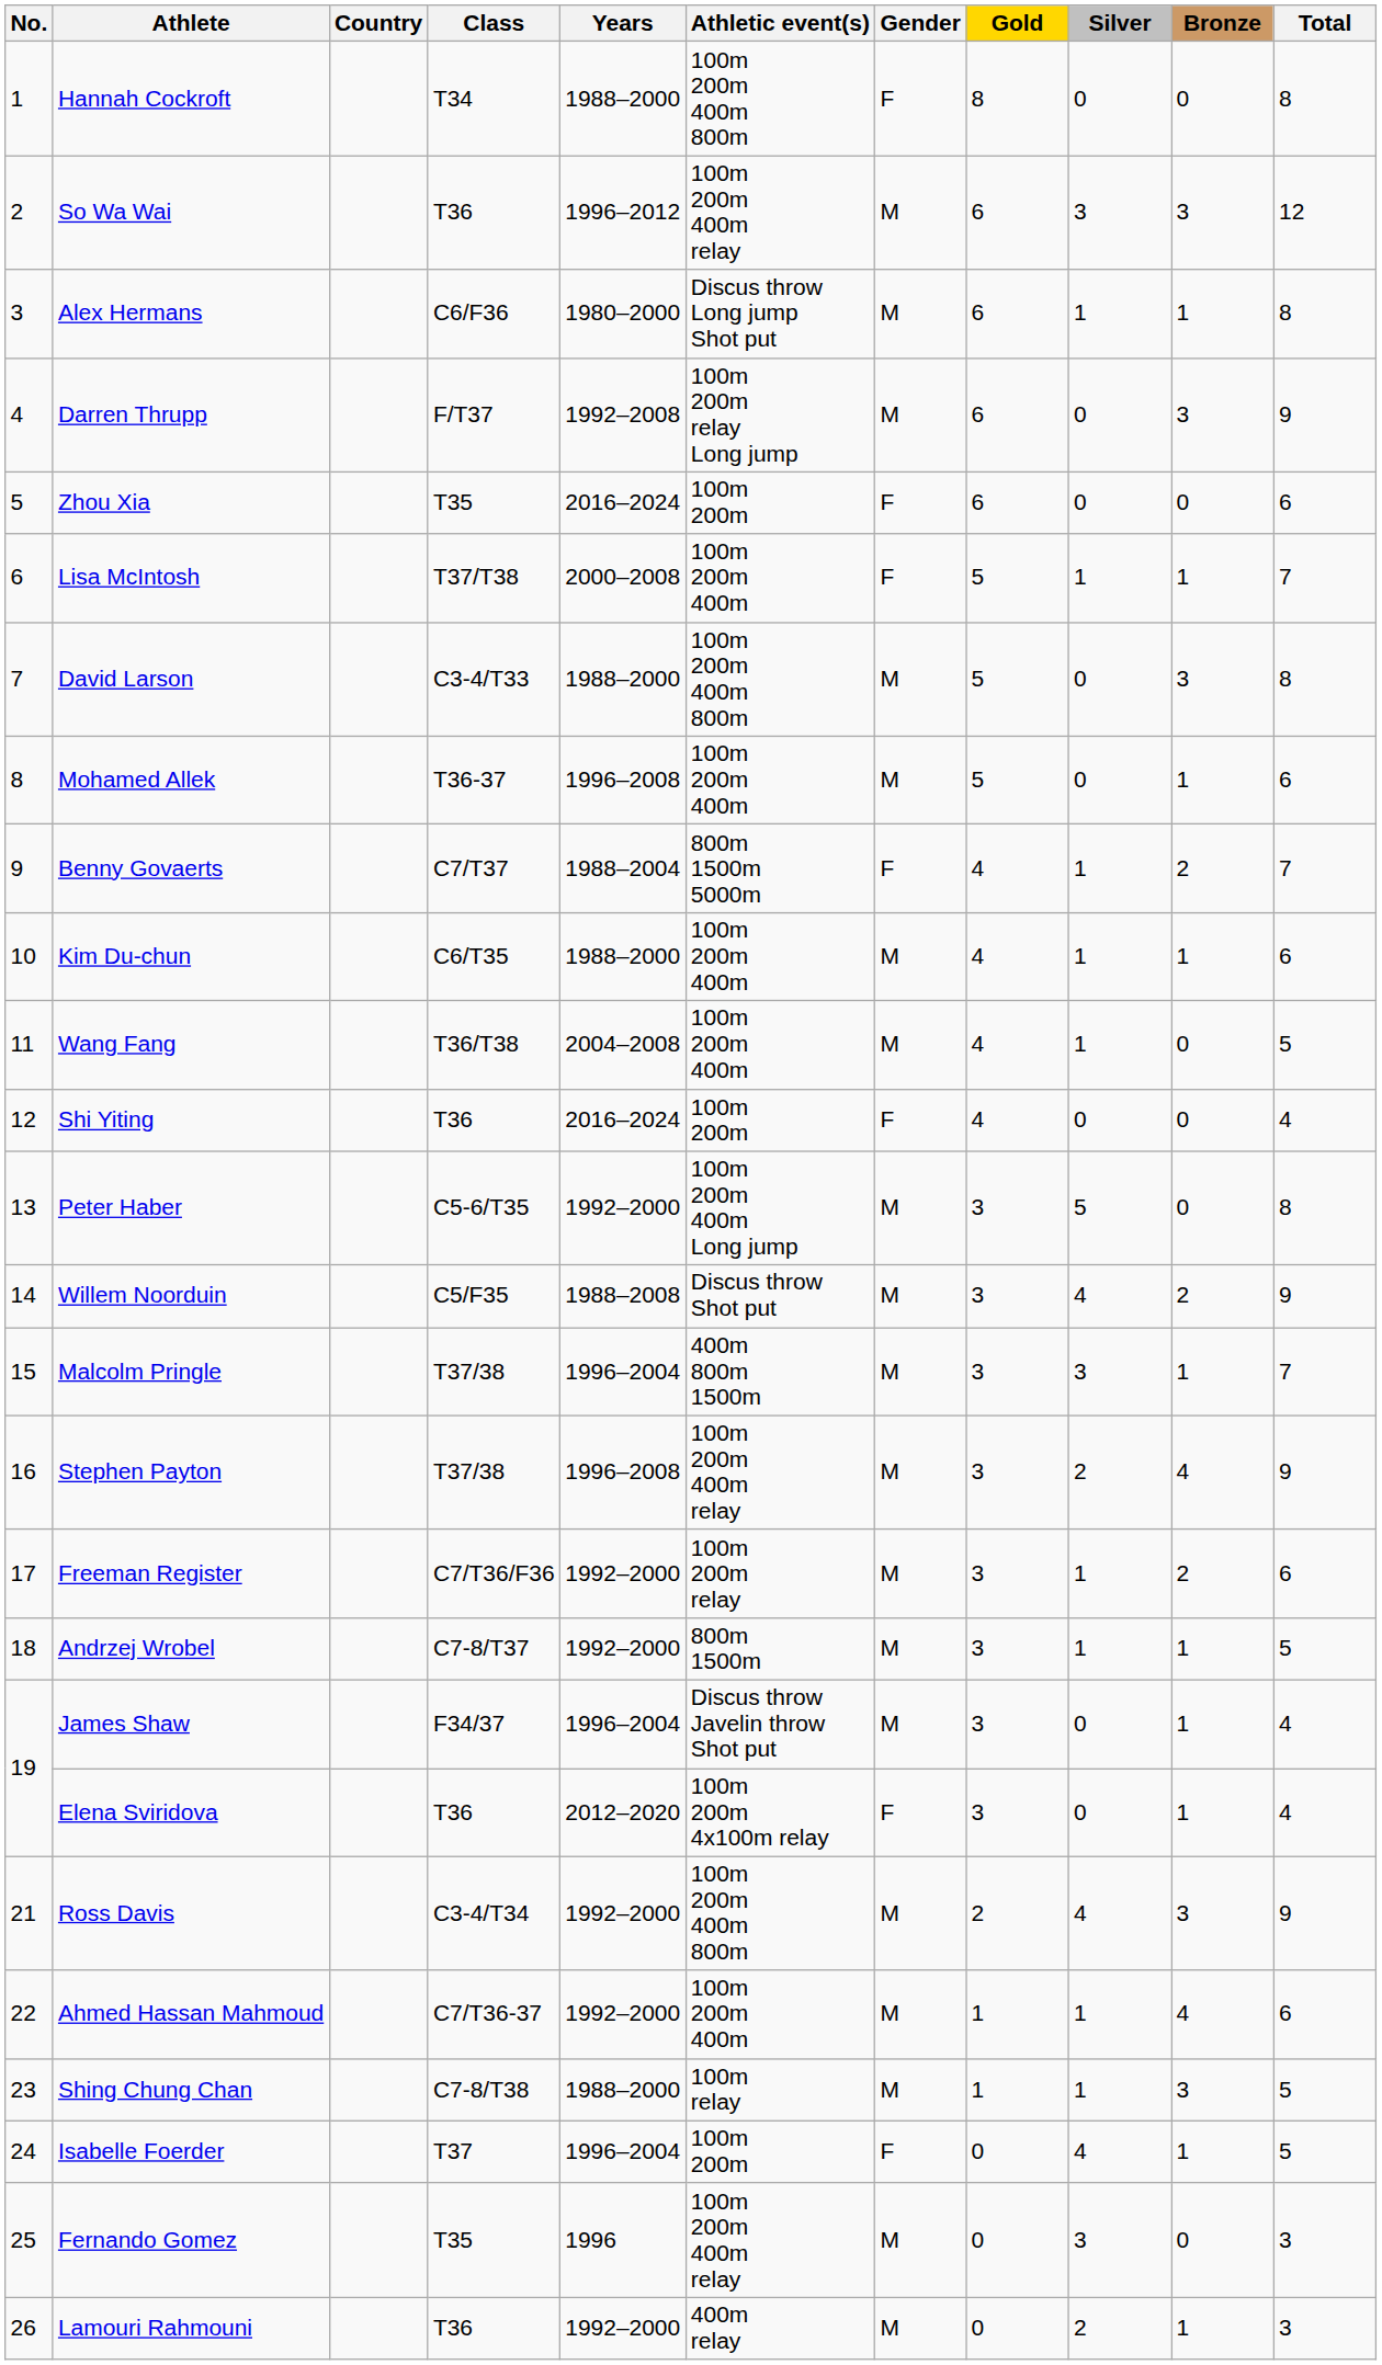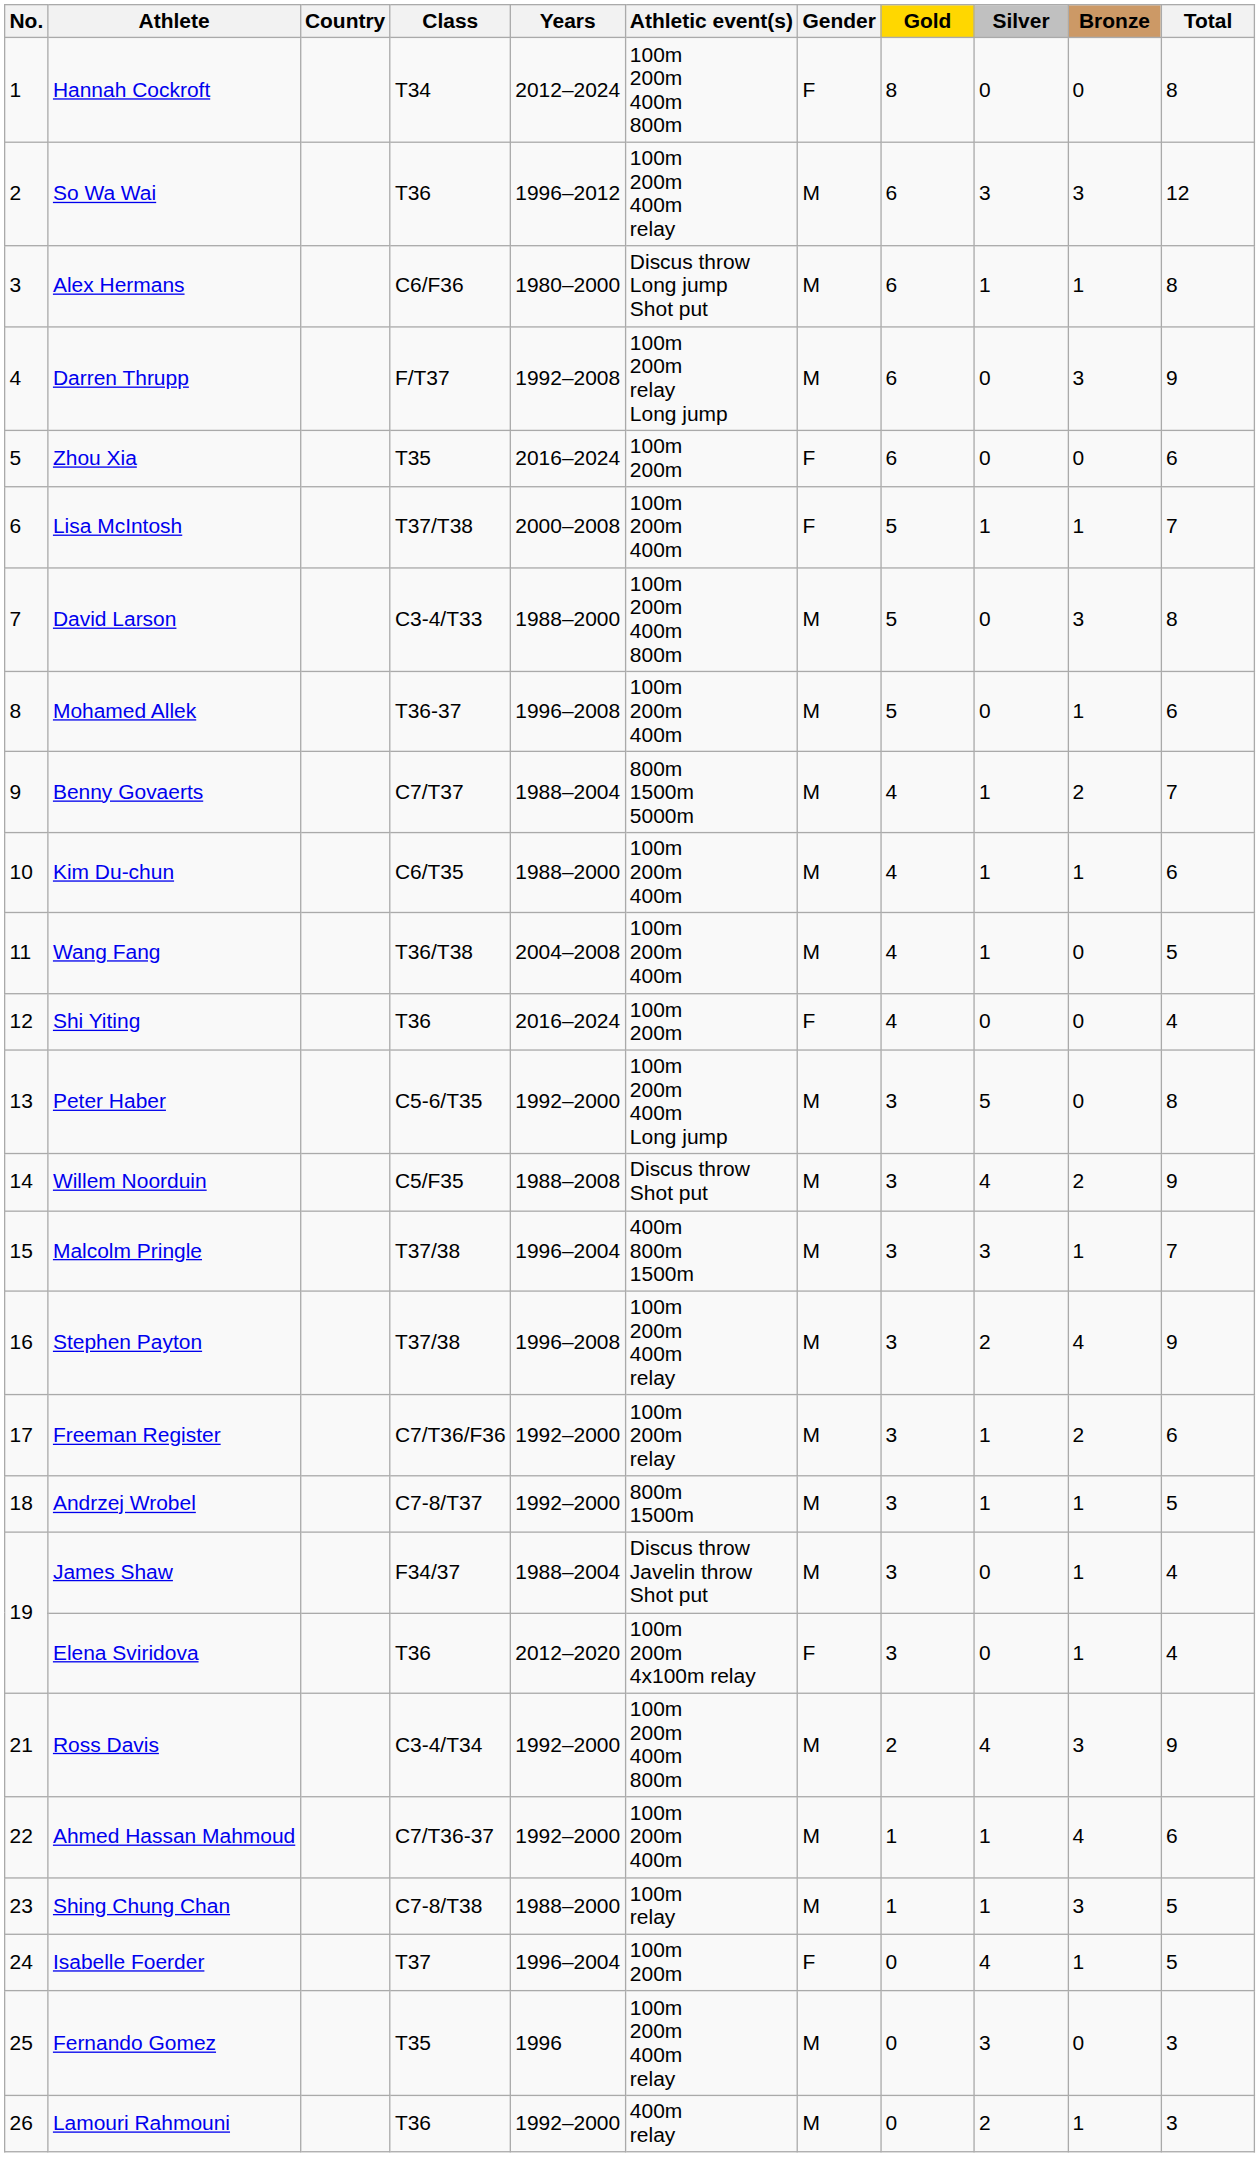 <table class="wikitable sortable">
 <tr>
 <th>No.</th>
 <th>Athlete</th>
 <th>Country</th>
 <th>Class</th>
 <th>Years</th>
 <th>Athletic event(s)</th>
 <th>Gender</th>
 <th style="background:gold; width:4.0em; font-weight:bold;">Gold</th>
 <th style="background:silver; width:4.0em; font-weight:bold;">Silver</th>
 <th style="background:#c96; width:4.0em; font-weight:bold;">Bronze</th>
 <th style="width:4.0em;">Total</th>
 </tr>
 <tr>
 <td>1</td>
 <td><a href='#'>Hannah Cockroft</a></td>
 <td></td>
 <td>T34</td>
-<td>1988–2000</td>
+<td>2012–2024</td>
 <td>100m<br>200m<br>400m<br> 800m</td>
 <td>F</td>
 <td>8</td>
 <td>0</td>
 <td>0</td>
 <td>8</td>
 </tr>
 <tr>
 <td>2</td>
 <td><a href='#'>So Wa Wai</a></td>
 <td></td>
 <td>T36</td>
 <td>1996–2012</td>
 <td>100m<br>200m<br>400m<br> relay</td>
 <td>M</td>
 <td>6</td>
 <td>3</td>
 <td>3</td>
 <td>12</td>
 </tr>
 <tr>
 <td>3</td>
 <td><a href='#'>Alex Hermans</a></td>
 <td></td>
 <td>C6/F36</td>
 <td>1980–2000</td>
 <td>Discus throw<br>Long jump<br>Shot put</td>
 <td>M</td>
 <td>6</td>
 <td>1</td>
 <td>1</td>
 <td>8</td>
 </tr>
 <tr>
 <td>4</td>
 <td><a href='#'>Darren Thrupp</a></td>
 <td></td>
 <td>F/T37</td>
 <td>1992–2008</td>
 <td>100m<br>200m<br> relay<br>Long jump</td>
 <td>M</td>
 <td>6</td>
 <td>0</td>
 <td>3</td>
 <td>9</td>
 </tr>
 <tr>
 <td>5</td>
 <td><a href='#'>Zhou Xia</a></td>
 <td></td>
 <td>T35</td>
 <td>2016–2024</td>
 <td>100m<br>200m</td>
 <td>F</td>
 <td>6</td>
 <td>0</td>
 <td>0</td>
 <td>6</td>
 </tr>
 <tr>
 <td>6</td>
 <td><a href='#'>Lisa McIntosh</a></td>
 <td></td>
 <td>T37/T38</td>
 <td>2000–2008</td>
 <td>100m<br>200m<br>400m</td>
 <td>F</td>
 <td>5</td>
 <td>1</td>
 <td>1</td>
 <td>7</td>
 </tr>
 <tr>
 <td>7</td>
 <td><a href='#'>David Larson</a></td>
 <td></td>
 <td>C3-4/T33</td>
 <td>1988–2000</td>
 <td>100m<br>200m<br>400m<br>800m</td>
 <td>M</td>
 <td>5</td>
 <td>0</td>
 <td>3</td>
 <td>8</td>
 </tr>
 <tr>
 <td>8</td>
 <td><a href='#'>Mohamed Allek</a></td>
 <td></td>
 <td>T36-37</td>
 <td>1996–2008</td>
 <td>100m<br>200m<br>400m</td>
 <td>M</td>
 <td>5</td>
 <td>0</td>
 <td>1</td>
 <td>6</td>
 </tr>
 <tr>
 <td>9</td>
 <td><a href='#'>Benny Govaerts</a></td>
 <td></td>
 <td>C7/T37</td>
 <td>1988–2004</td>
 <td>800m<br>1500m<br>5000m</td>
-<td>F</td>
+<td>M</td>
 <td>4</td>
 <td>1</td>
 <td>2</td>
 <td>7</td>
 </tr>
 <tr>
 <td>10</td>
 <td><a href='#'>Kim Du-chun</a></td>
 <td></td>
 <td>C6/T35</td>
 <td>1988–2000</td>
 <td>100m<br>200m<br>400m</td>
 <td>M</td>
 <td>4</td>
 <td>1</td>
 <td>1</td>
 <td>6</td>
 </tr>
 <tr>
 <td>11</td>
 <td><a href='#'>Wang Fang</a></td>
 <td></td>
 <td>T36/T38</td>
 <td>2004–2008</td>
 <td>100m<br>200m<br>400m</td>
 <td>M</td>
 <td>4</td>
 <td>1</td>
 <td>0</td>
 <td>5</td>
 </tr>
 <tr>
 <td>12</td>
 <td><a href='#'>Shi Yiting</a></td>
 <td></td>
 <td>T36</td>
 <td>2016–2024</td>
 <td>100m<br>200m</td>
 <td>F</td>
 <td>4</td>
 <td>0</td>
 <td>0</td>
 <td>4</td>
 </tr>
 <tr>
 <td>13</td>
 <td><a href='#'>Peter Haber</a></td>
 <td></td>
 <td>C5-6/T35</td>
 <td>1992–2000</td>
 <td>100m<br>200m<br>400m<br>Long jump</td>
 <td>M</td>
 <td>3</td>
 <td>5</td>
 <td>0</td>
 <td>8</td>
 </tr>
 <tr>
 <td>14</td>
 <td><a href='#'>Willem Noorduin</a></td>
 <td></td>
 <td>C5/F35</td>
 <td>1988–2008</td>
 <td>Discus throw<br>Shot put</td>
 <td>M</td>
 <td>3</td>
 <td>4</td>
 <td>2</td>
 <td>9</td>
 </tr>
 <tr>
 <td>15</td>
 <td><a href='#'>Malcolm Pringle</a></td>
 <td></td>
 <td>T37/38</td>
 <td>1996–2004</td>
 <td>400m<br>800m<br>1500m</td>
 <td>M</td>
 <td>3</td>
 <td>3</td>
 <td>1</td>
 <td>7</td>
 </tr>
 <tr>
 <td>16</td>
 <td><a href='#'>Stephen Payton</a></td>
 <td></td>
 <td>T37/38</td>
 <td>1996–2008</td>
 <td>100m<br>200m<br>400m<br> relay</td>
 <td>M</td>
 <td>3</td>
 <td>2</td>
 <td>4</td>
 <td>9</td>
 </tr>
 <tr>
 <td>17</td>
 <td><a href='#'>Freeman Register</a></td>
 <td></td>
 <td>C7/T36/F36</td>
 <td>1992–2000</td>
 <td>100m<br>200m<br> relay</td>
 <td>M</td>
 <td>3</td>
 <td>1</td>
 <td>2</td>
 <td>6</td>
 </tr>
 <tr>
 <td>18</td>
 <td><a href='#'>Andrzej Wrobel</a></td>
 <td></td>
 <td>C7-8/T37</td>
 <td>1992–2000</td>
 <td>800m<br>1500m</td>
 <td>M</td>
 <td>3</td>
 <td>1</td>
 <td>1</td>
 <td>5</td>
 </tr>
 <tr>
 <td rowspan=2>19</td>
 <td><a href='#'>James Shaw</a></td>
 <td></td>
 <td>F34/37</td>
-<td>1996–2004</td>
+<td>1988–2004</td>
 <td>Discus throw<br>Javelin throw<br>Shot put</td>
 <td>M</td>
 <td>3</td>
 <td>0</td>
 <td>1</td>
 <td>4</td>
 </tr>
 <tr>
 <td><a href='#'>Elena Sviridova</a></td>
 <td></td>
 <td>T36</td>
 <td>2012–2020</td>
 <td>100m<br>200m<br>4x100m relay</td>
 <td>F</td>
 <td>3</td>
 <td>0</td>
 <td>1</td>
 <td>4</td>
 </tr>
 <tr>
 <td>21</td>
 <td><a href='#'>Ross Davis</a></td>
 <td></td>
 <td>C3-4/T34</td>
 <td>1992–2000</td>
 <td>100m<br>200m<br>400m<br>800m</td>
 <td>M</td>
 <td>2</td>
 <td>4</td>
 <td>3</td>
 <td>9</td>
 </tr>
 <tr>
 <td>22</td>
 <td><a href='#'>Ahmed Hassan Mahmoud</a></td>
 <td></td>
 <td>C7/T36-37</td>
 <td>1992–2000</td>
 <td>100m<br>200m<br>400m</td>
 <td>M</td>
 <td>1</td>
 <td>1</td>
 <td>4</td>
 <td>6</td>
 </tr>
 <tr>
 <td>23</td>
 <td><a href='#'>Shing Chung Chan</a></td>
 <td></td>
 <td>C7-8/T38</td>
 <td>1988–2000</td>
 <td>100m<br> relay</td>
 <td>M</td>
 <td>1</td>
 <td>1</td>
 <td>3</td>
 <td>5</td>
 </tr>
 <tr>
 <td>24</td>
 <td><a href='#'>Isabelle Foerder</a></td>
 <td></td>
 <td>T37</td>
 <td>1996–2004</td>
 <td>100m<br>200m</td>
 <td>F</td>
 <td>0</td>
 <td>4</td>
 <td>1</td>
 <td>5</td>
 </tr>
 <tr>
 <td>25</td>
 <td><a href='#'>Fernando Gomez</a></td>
 <td></td>
 <td>T35</td>
 <td>1996</td>
 <td>100m<br>200m<br>400m<br> relay</td>
 <td>M</td>
 <td>0</td>
 <td>3</td>
 <td>0</td>
 <td>3</td>
 </tr>
 <tr>
 <td>26</td>
 <td><a href='#'>Lamouri Rahmouni</a></td>
 <td></td>
 <td>T36</td>
 <td>1992–2000</td>
 <td>400m<br> relay</td>
 <td>M</td>
 <td>0</td>
 <td>2</td>
 <td>1</td>
 <td>3</td>
 </tr>
 </table>
